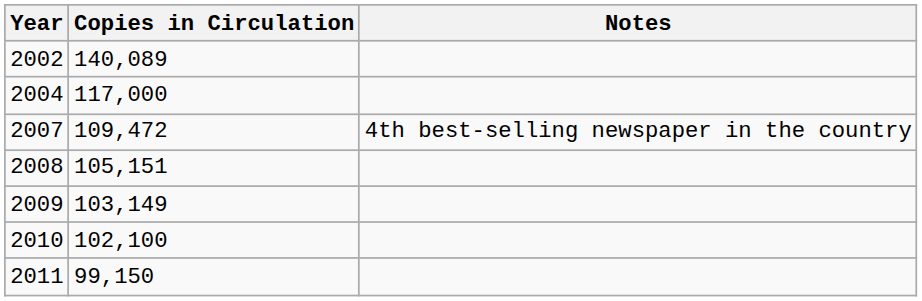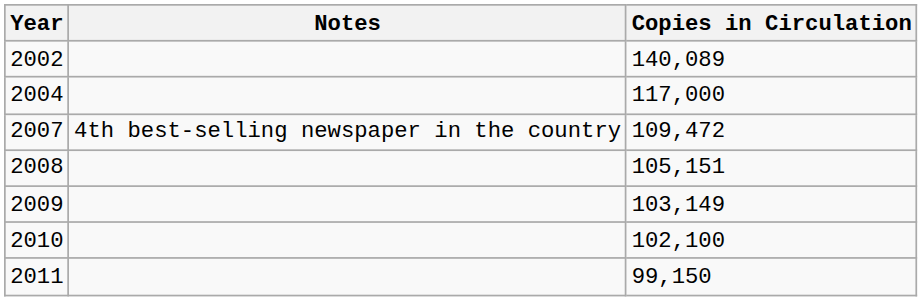 <table class="wikitable">
 <tr>
 <th>Year</th>
+<th>Notes</th>
 <th>Copies in Circulation</th>
-<th>Notes</th>
 </tr>
 <tr>
 <td>2002</td>
+<td></td>
 <td>140,089</td>
-<td></td>
 </tr>
 <tr>
 <td>2004</td>
+<td></td>
 <td>117,000</td>
-<td></td>
 </tr>
 <tr>
 <td>2007</td>
+<td>4th best-selling newspaper in the country</td>
 <td>109,472</td>
-<td>4th best-selling newspaper in the country</td>
 </tr>
 <tr>
 <td>2008</td>
+<td></td>
 <td>105,151</td>
-<td></td>
 </tr>
 <tr>
 <td>2009</td>
+<td></td>
 <td>103,149</td>
-<td></td>
 </tr>
 <tr>
 <td>2010</td>
+<td></td>
 <td>102,100</td>
-<td></td>
 </tr>
 <tr>
 <td>2011</td>
+<td></td>
 <td>99,150</td>
-<td></td>
 </tr>
 </table>
